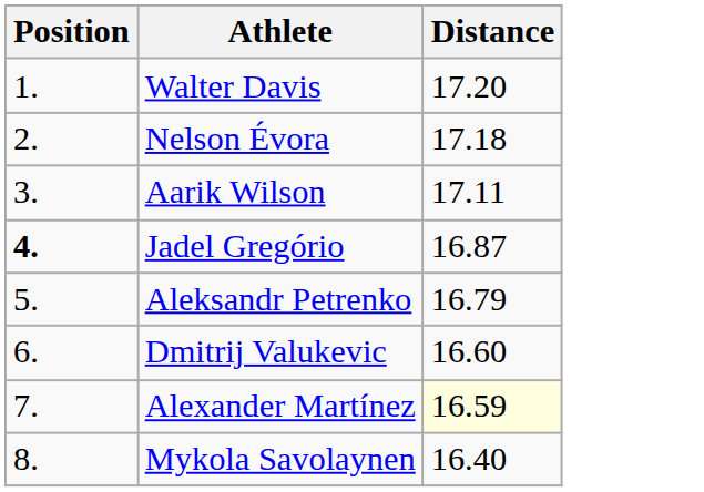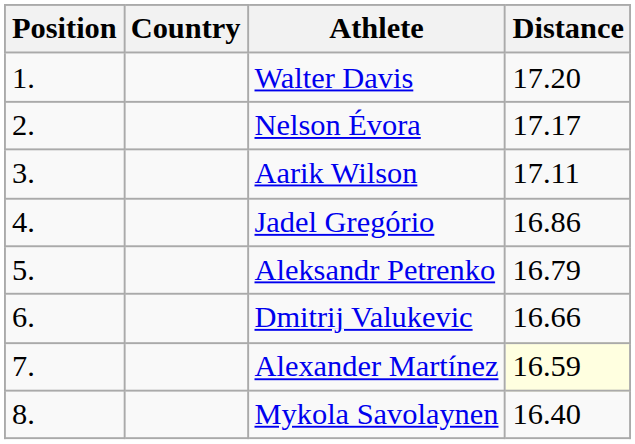 <table class="wikitable">
 <tr>
 <th>Position</th>
+<th>Country</th>
 <th>Athlete</th>
 <th>Distance</th>
 </tr>
 <tr>
 <td>1.</td>
+<td></td>
 <td><a href='#'>Walter Davis</a></td>
 <td>17.20</td>
 </tr>
 <tr>
 <td>2.</td>
+<td></td>
 <td><a href='#'>Nelson Évora</a></td>
-<td>17.18</td>
+<td>17.17</td>
 </tr>
 <tr>
 <td>3.</td>
+<td></td>
 <td><a href='#'>Aarik Wilson</a></td>
 <td>17.11</td>
 </tr>
 <tr>
-<td><strong>4.</strong></td>
+<td>4.</td>
+<td></td>
 <td><a href='#'>Jadel Gregório</a></td>
-<td>16.87</td>
+<td>16.86</td>
 </tr>
 <tr>
 <td>5.</td>
+<td></td>
 <td><a href='#'>Aleksandr Petrenko</a></td>
 <td>16.79</td>
 </tr>
 <tr>
 <td>6.</td>
+<td></td>
 <td><a href='#'>Dmitrij Valukevic</a></td>
-<td>16.60</td>
+<td>16.66</td>
 </tr>
 <tr>
 <td>7.</td>
+<td></td>
 <td><a href='#'>Alexander Martínez</a></td>
 <td style="background: lightyellow;">16.59</td>
 </tr>
 <tr>
 <td>8.</td>
+<td></td>
 <td><a href='#'>Mykola Savolaynen</a></td>
 <td>16.40</td>
 </tr>
 </table>
